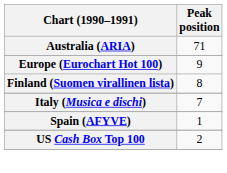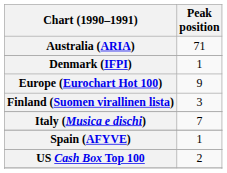 <table class="wikitable sortable plainrowheaders" style="text-align:center">
 <tr>
 <th scope="col">Chart (1990–1991)</th>
 <th scope="col">Peak<br>position</th>
 </tr>
 <tr>
 <th scope="row">Australia (<a href='#'>ARIA</a>)</th>
 <td>71</td>
 </tr>
 <tr>
 </tr>
 <tr>
 </tr>
 <tr>
 </tr>
 <tr>
 </tr>
 <tr>
+<th scope="row">Denmark (<a href='#'>IFPI</a>)</th>
+<td>1</td>
+</tr>
+<tr>
 <th scope="row">Europe (<a href='#'>Eurochart Hot 100</a>)</th>
 <td>9</td>
 </tr>
 <tr>
 <th scope="row">Finland (<a href='#'>Suomen virallinen lista</a>)</th>
-<td>8</td>
+<td>3</td>
 </tr>
 <tr>
 </tr>
 <tr>
 </tr>
 <tr>
 <th scope="row">Italy (<em><a href='#'>Musica e dischi</a></em>)</th>
 <td>7</td>
 </tr>
 <tr>
 </tr>
 <tr>
 </tr>
 <tr>
 </tr>
 <tr>
 <th scope="row">Spain (<a href='#'>AFYVE</a>)</th>
 <td>1</td>
 </tr>
 <tr>
 </tr>
 <tr>
 </tr>
 <tr>
 </tr>
 <tr>
 </tr>
 <tr>
 <th scope="row">US <a href='#'><em>Cash Box</em> Top 100</a></th>
 <td>2</td>
 </tr>
 <tr>
 </tr>
 <tr>
 </tr>
 <tr>
 </tr>
 <tr>
 </tr>
 </table>
